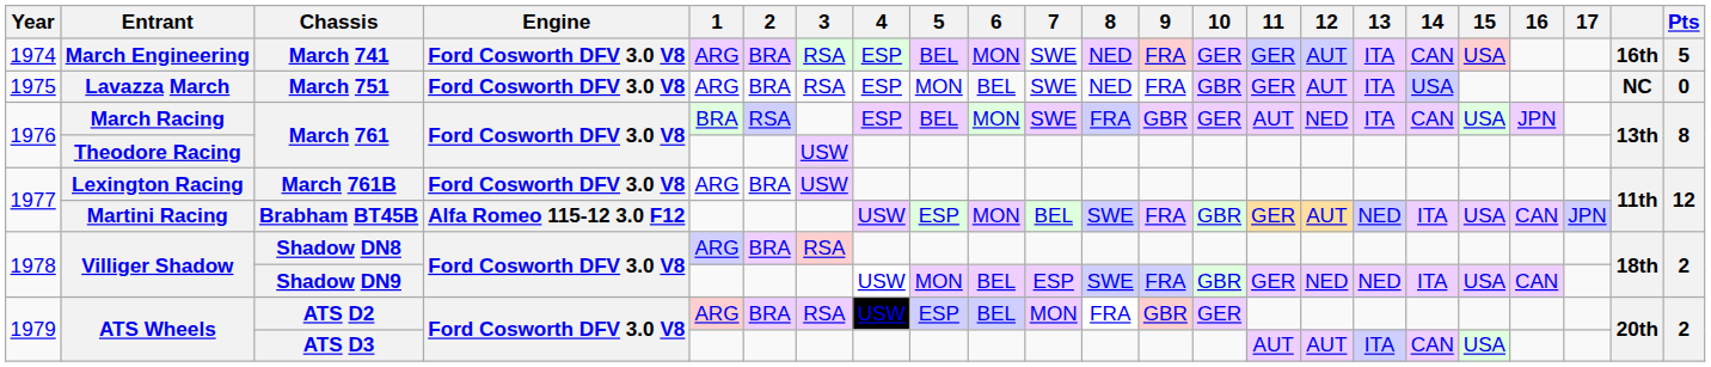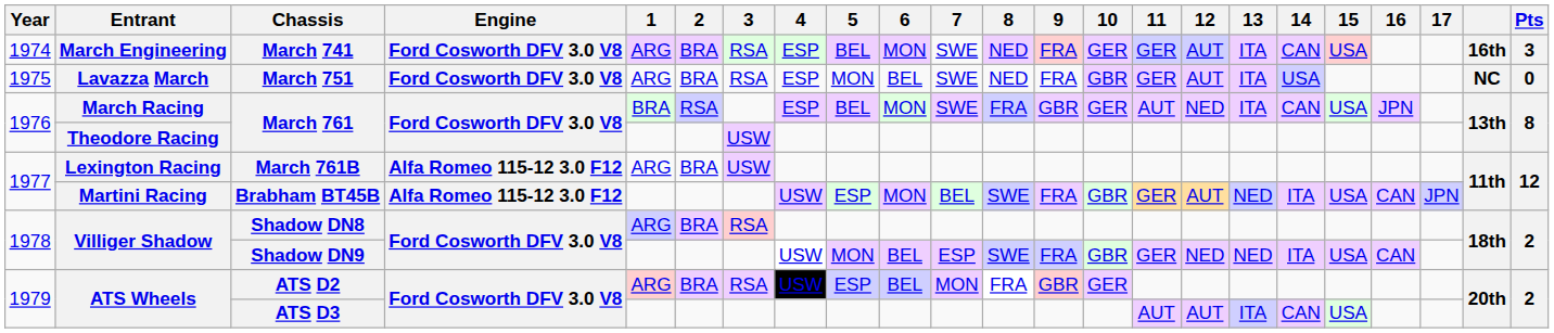 <table class="wikitable" style="text-align:center; font-size:90%">
 <tr>
 <th>Year</th>
 <th>Entrant</th>
 <th>Chassis</th>
 <th>Engine</th>
 <th>1</th>
 <th>2</th>
 <th>3</th>
 <th>4</th>
 <th>5</th>
 <th>6</th>
 <th>7</th>
 <th>8</th>
 <th>9</th>
 <th>10</th>
 <th>11</th>
 <th>12</th>
 <th>13</th>
 <th>14</th>
 <th>15</th>
 <th>16</th>
 <th>17</th>
 <th></th>
 <th><a href='#'>Pts</a></th>
 </tr>
 <tr>
 <td><a href='#'>1974</a></td>
 <th><a href='#'>March Engineering</a></th>
 <th><a href='#'>March</a> <a href='#'>741</a></th>
 <th><a href='#'>Ford Cosworth DFV</a> 3.0 <a href='#'>V8</a></th>
 <td style="background:#efcfff;"><a href='#'>ARG</a><br></td>
 <td style="background:#efcfff;"><a href='#'>BRA</a><br></td>
 <td style="background:#dfffdf;"><a href='#'>RSA</a><br></td>
 <td style="background:#dfffdf;"><a href='#'>ESP</a><br></td>
 <td style="background:#efcfff;"><a href='#'>BEL</a><br></td>
 <td style="background:#efcfff;"><a href='#'>MON</a><br></td>
 <td><a href='#'>SWE</a></td>
 <td style="background:#efcfff;"><a href='#'>NED</a><br></td>
 <td style="background:#ffcfcf;"><a href='#'>FRA</a><br></td>
 <td style="background:#efcfff;"><a href='#'>GER</a><br></td>
 <td style="background:#cfcfff;"><a href='#'>GER</a><br></td>
 <td style="background:#cfcfff;"><a href='#'>AUT</a><br></td>
 <td style="background:#efcfff;"><a href='#'>ITA</a><br></td>
 <td style="background:#efcfff;"><a href='#'>CAN</a><br></td>
 <td style="background:#ffcfcf;"><a href='#'>USA</a><br></td>
 <td></td>
 <td></td>
 <th>16th</th>
-<th>5</th>
+<th>3</th>
 </tr>
 <tr>
 <td><a href='#'>1975</a></td>
 <th><a href='#'>Lavazza</a> <a href='#'>March</a></th>
 <th><a href='#'>March</a> <a href='#'>751</a></th>
 <th><a href='#'>Ford Cosworth DFV</a> 3.0 <a href='#'>V8</a></th>
 <td><a href='#'>ARG</a></td>
 <td><a href='#'>BRA</a></td>
 <td><a href='#'>RSA</a></td>
 <td><a href='#'>ESP</a></td>
 <td><a href='#'>MON</a></td>
 <td><a href='#'>BEL</a></td>
 <td><a href='#'>SWE</a></td>
 <td><a href='#'>NED</a></td>
 <td><a href='#'>FRA</a></td>
 <td style="background:#efcfff;"><a href='#'>GBR</a><br></td>
 <td style="background:#efcfff;"><a href='#'>GER</a><br></td>
 <td style="background:#efcfff;"><a href='#'>AUT</a><br></td>
 <td style="background:#efcfff;"><a href='#'>ITA</a><br></td>
 <td style="background:#cfcfff;"><a href='#'>USA</a><br></td>
 <td></td>
 <td></td>
 <td></td>
 <th>NC</th>
 <th>0</th>
 </tr>
 <tr>
 <td rowspan="2"><a href='#'>1976</a></td>
 <th><a href='#'>March Racing</a></th>
 <th rowspan="2"><a href='#'>March</a> <a href='#'>761</a></th>
 <th rowspan="2"><a href='#'>Ford Cosworth DFV</a> 3.0 <a href='#'>V8</a></th>
 <td style="background:#dfffdf;"><a href='#'>BRA</a><br></td>
 <td style="background:#cfcfff;"><a href='#'>RSA</a><br></td>
 <td></td>
 <td style="background:#efcfff;"><a href='#'>ESP</a><br></td>
 <td style="background:#efcfff;"><a href='#'>BEL</a><br></td>
 <td style="background:#dfffdf;"><a href='#'>MON</a><br></td>
 <td style="background:#efcfff;"><a href='#'>SWE</a><br></td>
 <td style="background:#cfcfff;"><a href='#'>FRA</a><br></td>
 <td style="background:#efcfff;"><a href='#'>GBR</a><br></td>
 <td style="background:#efcfff;"><a href='#'>GER</a><br></td>
 <td style="background:#efcfff;"><a href='#'>AUT</a><br></td>
 <td style="background:#efcfff;"><a href='#'>NED</a><br></td>
 <td style="background:#efcfff;"><a href='#'>ITA</a><br></td>
 <td style="background:#efcfff;"><a href='#'>CAN</a><br></td>
 <td style="background:#dfffdf;"><a href='#'>USA</a><br></td>
 <td style="background:#efcfff;"><a href='#'>JPN</a><br></td>
 <td></td>
 <th rowspan="2">13th</th>
 <th rowspan="2">8</th>
 </tr>
 <tr>
 <th><a href='#'>Theodore Racing</a></th>
 <td></td>
 <td></td>
 <td style="background:#efcfff;"><a href='#'>USW</a><br></td>
 <td></td>
 <td></td>
 <td></td>
 <td></td>
 <td></td>
 <td></td>
 <td></td>
 <td></td>
 <td></td>
 <td></td>
 <td></td>
 <td></td>
 <td></td>
 <td></td>
 </tr>
 <tr>
 <td rowspan="2"><a href='#'>1977</a></td>
 <th><a href='#'>Lexington Racing</a></th>
 <th><a href='#'>March</a> <a href='#'>761B</a></th>
-<th><a href='#'>Ford Cosworth DFV</a> 3.0 <a href='#'>V8</a></th>
+<th><a href='#'>Alfa Romeo</a> 115-12 3.0 <a href='#'>F12</a></th>
 <td><a href='#'>ARG</a></td>
 <td><a href='#'>BRA</a></td>
 <td style="background:#efcfff;"><a href='#'>USW</a><br></td>
 <td></td>
 <td></td>
 <td></td>
 <td></td>
 <td></td>
 <td></td>
 <td></td>
 <td></td>
 <td></td>
 <td></td>
 <td></td>
 <td></td>
 <td></td>
 <td></td>
 <th rowspan="2">11th</th>
 <th rowspan="2">12</th>
 </tr>
 <tr>
 <th><a href='#'>Martini Racing</a></th>
 <th><a href='#'>Brabham</a> <a href='#'>BT45B</a></th>
 <th><a href='#'>Alfa Romeo</a> 115-12 3.0 <a href='#'>F12</a></th>
 <td></td>
 <td></td>
 <td></td>
 <td style="background:#efcfff;"><a href='#'>USW</a><br></td>
 <td style="background:#dfffdf;"><a href='#'>ESP</a><br></td>
 <td style="background:#efcfff;"><a href='#'>MON</a><br></td>
 <td style="background:#dfffdf;"><a href='#'>BEL</a><br></td>
 <td style="background:#cfcfff;"><a href='#'>SWE</a><br></td>
 <td style="background:#efcfff;"><a href='#'>FRA</a><br></td>
 <td style="background:#dfffdf;"><a href='#'>GBR</a><br></td>
 <td style="background:#ffdf9f;"><a href='#'>GER</a><br></td>
 <td style="background:#ffdf9f;"><a href='#'>AUT</a><br></td>
 <td style="background:#cfcfff;"><a href='#'>NED</a><br></td>
 <td style="background:#efcfff;"><a href='#'>ITA</a><br></td>
 <td style="background:#efcfff;"><a href='#'>USA</a><br></td>
 <td style="background:#efcfff;"><a href='#'>CAN</a><br></td>
 <td style="background:#cfcfff;"><a href='#'>JPN</a><br></td>
 </tr>
 <tr>
 <td rowspan=2><a href='#'>1978</a></td>
 <th rowspan=2><a href='#'>Villiger Shadow</a></th>
 <th><a href='#'>Shadow</a> <a href='#'>DN8</a></th>
 <th rowspan=2><a href='#'>Ford Cosworth DFV</a> 3.0 <a href='#'>V8</a></th>
 <td style="background:#cfcfff;"><a href='#'>ARG</a><br></td>
 <td style="background:#efcfff;"><a href='#'>BRA</a><br></td>
 <td style="background:#ffcfcf;"><a href='#'>RSA</a><br></td>
 <td></td>
 <td></td>
 <td></td>
 <td></td>
 <td></td>
 <td></td>
 <td></td>
 <td></td>
 <td></td>
 <td></td>
 <td></td>
 <td></td>
 <td></td>
 <td></td>
 <th rowspan=2>18th</th>
 <th rowspan=2>2</th>
 </tr>
 <tr>
 <th><a href='#'>Shadow</a> <a href='#'>DN9</a></th>
 <td></td>
 <td></td>
 <td></td>
 <td style="background:#fff;"><a href='#'>USW</a><br></td>
 <td style="background:#efcfff;"><a href='#'>MON</a><br></td>
 <td style="background:#efcfff;"><a href='#'>BEL</a><br></td>
 <td style="background:#efcfff;"><a href='#'>ESP</a><br></td>
 <td style="background:#cfcfff;"><a href='#'>SWE</a><br></td>
 <td style="background:#cfcfff;"><a href='#'>FRA</a><br></td>
 <td style="background:#dfffdf;"><a href='#'>GBR</a><br></td>
 <td style="background:#efcfff;"><a href='#'>GER</a><br></td>
 <td style="background:#efcfff;"><a href='#'>NED</a><br></td>
 <td style="background:#efcfff;"><a href='#'>NED</a><br></td>
 <td style="background:#efcfff;"><a href='#'>ITA</a><br></td>
 <td style="background:#efcfff;"><a href='#'>USA</a><br></td>
 <td style="background:#efcfff;"><a href='#'>CAN</a><br></td>
 <td></td>
 </tr>
 <tr>
 <td rowspan=2><a href='#'>1979</a></td>
 <th rowspan=2><a href='#'>ATS Wheels</a></th>
 <th><a href='#'>ATS</a> <a href='#'>D2</a></th>
 <th rowspan=2><a href='#'>Ford Cosworth DFV</a> 3.0 <a href='#'>V8</a></th>
 <td style="background:#ffcfcf;"><a href='#'>ARG</a><br></td>
 <td style="background:#efcfff;"><a href='#'>BRA</a><br></td>
 <td style="background:#efcfff;"><a href='#'>RSA</a><br></td>
 <td style="background:#000; color:#fff;"><a href='#'><span>USW</span></a><br></td>
 <td style="background:#cfcfff;"><a href='#'>ESP</a><br></td>
 <td style="background:#cfcfff;"><a href='#'>BEL</a><br></td>
 <td style="background:#efcfff;"><a href='#'>MON</a><br></td>
 <td style="background:#fff;"><a href='#'>FRA</a><br></td>
 <td style="background:#ffcfcf;"><a href='#'>GBR</a><br></td>
 <td style="background:#efcfff;"><a href='#'>GER</a><br></td>
 <td></td>
 <td></td>
 <td></td>
 <td></td>
 <td></td>
 <td></td>
 <td></td>
 <th rowspan=2>20th</th>
 <th rowspan=2>2</th>
 </tr>
 <tr>
 <th><a href='#'>ATS</a> <a href='#'>D3</a></th>
 <td></td>
 <td></td>
 <td></td>
 <td></td>
 <td></td>
 <td></td>
 <td></td>
 <td></td>
 <td></td>
 <td></td>
 <td style="background:#efcfff;"><a href='#'>AUT</a><br></td>
 <td style="background:#efcfff;"><a href='#'>AUT</a><br></td>
 <td style="background:#cfcfff;"><a href='#'>ITA</a><br></td>
 <td style="background:#efcfff;"><a href='#'>CAN</a><br></td>
 <td style="background:#dfffdf;"><a href='#'>USA</a><br></td>
 <td></td>
 <td></td>
 </tr>
 </table>
